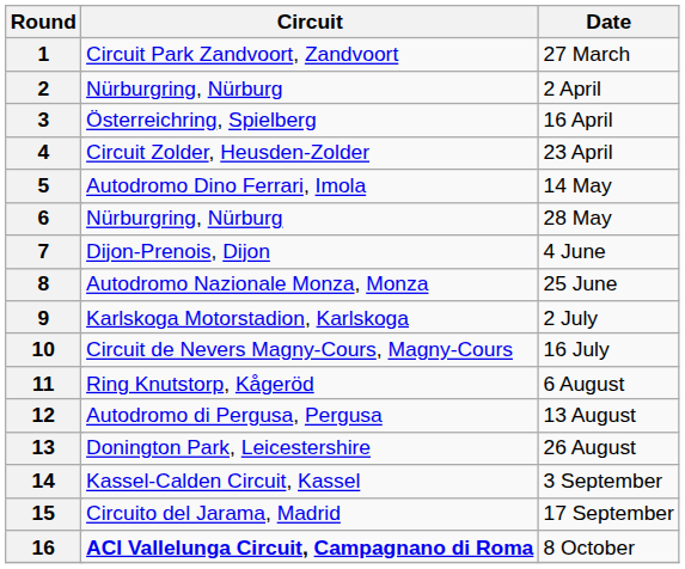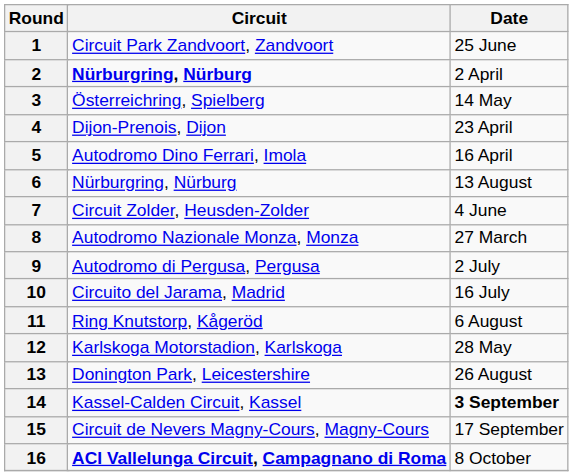 <table class="wikitable" style="font-size: 85%">
 <tr>
 <th colspan="2">Round</th>
 <th>Circuit</th>
 <th>Date</th>
 </tr>
 <tr>
 <th colspan="2">1</th>
 <td> <a href='#'>Circuit Park Zandvoort</a>, <a href='#'>Zandvoort</a></td>
-<td>27 March</td>
+<td>25 June</td>
 </tr>
 <tr>
 <th colspan="2">2</th>
-<td> <a href='#'>Nürburgring</a>, <a href='#'>Nürburg</a></td>
+<td><strong> <a href='#'>Nürburgring</a>, <a href='#'>Nürburg</a></strong></td>
 <td>2 April</td>
 </tr>
 <tr>
 <th colspan="2">3</th>
 <td> <a href='#'>Österreichring</a>, <a href='#'>Spielberg</a></td>
-<td>16 April</td>
+<td>14 May</td>
 </tr>
 <tr>
 <th colspan="2">4</th>
-<td> <a href='#'>Circuit Zolder</a>, <a href='#'>Heusden-Zolder</a></td>
+<td> <a href='#'>Dijon-Prenois</a>, <a href='#'>Dijon</a></td>
 <td>23 April</td>
 </tr>
 <tr>
 <th colspan="2">5</th>
 <td> <a href='#'>Autodromo Dino Ferrari</a>, <a href='#'>Imola</a></td>
-<td>14 May</td>
+<td>16 April</td>
 </tr>
 <tr>
 <th colspan="2">6</th>
 <td> <a href='#'>Nürburgring</a>, <a href='#'>Nürburg</a></td>
-<td>28 May</td>
+<td>13 August</td>
 </tr>
 <tr>
 <th colspan="2">7</th>
-<td> <a href='#'>Dijon-Prenois</a>, <a href='#'>Dijon</a></td>
+<td> <a href='#'>Circuit Zolder</a>, <a href='#'>Heusden-Zolder</a></td>
 <td>4 June</td>
 </tr>
 <tr>
 <th colspan="2">8</th>
 <td> <a href='#'>Autodromo Nazionale Monza</a>, <a href='#'>Monza</a></td>
-<td>25 June</td>
+<td>27 March</td>
 </tr>
 <tr>
 <th colspan="2">9</th>
-<td> <a href='#'>Karlskoga Motorstadion</a>, <a href='#'>Karlskoga</a></td>
+<td> <a href='#'>Autodromo di Pergusa</a>, <a href='#'>Pergusa</a></td>
 <td>2 July</td>
 </tr>
 <tr>
 <th colspan="2">10</th>
-<td> <a href='#'>Circuit de Nevers Magny-Cours</a>, <a href='#'>Magny-Cours</a></td>
+<td> <a href='#'>Circuito del Jarama</a>, <a href='#'>Madrid</a></td>
 <td>16 July</td>
 </tr>
 <tr>
 <th colspan="2">11</th>
 <td> <a href='#'>Ring Knutstorp</a>, <a href='#'>Kågeröd</a></td>
 <td>6 August</td>
 </tr>
 <tr>
 <th colspan="2">12</th>
-<td> <a href='#'>Autodromo di Pergusa</a>, <a href='#'>Pergusa</a></td>
-<td>13 August</td>
+<td> <a href='#'>Karlskoga Motorstadion</a>, <a href='#'>Karlskoga</a></td>
+<td>28 May</td>
 </tr>
 <tr>
 <th colspan="2">13</th>
 <td> <a href='#'>Donington Park</a>, <a href='#'>Leicestershire</a></td>
 <td>26 August</td>
 </tr>
 <tr>
 <th colspan="2">14</th>
 <td> <a href='#'>Kassel-Calden Circuit</a>, <a href='#'>Kassel</a></td>
-<td>3 September</td>
+<td><strong>3 September</strong></td>
 </tr>
 <tr>
 <th colspan="2">15</th>
-<td> <a href='#'>Circuito del Jarama</a>, <a href='#'>Madrid</a></td>
+<td> <a href='#'>Circuit de Nevers Magny-Cours</a>, <a href='#'>Magny-Cours</a></td>
 <td>17 September</td>
 </tr>
 <tr>
 <th colspan="2">16</th>
 <td><strong> <a href='#'>ACI Vallelunga Circuit</a>, <a href='#'>Campagnano di Roma</a></strong></td>
 <td>8 October</td>
 </tr>
 <tr>
 </tr>
 </table>
